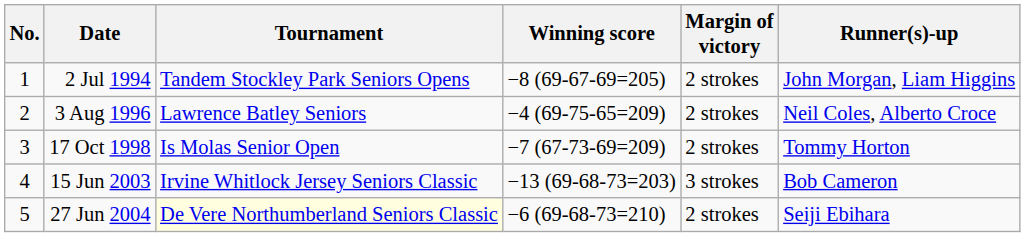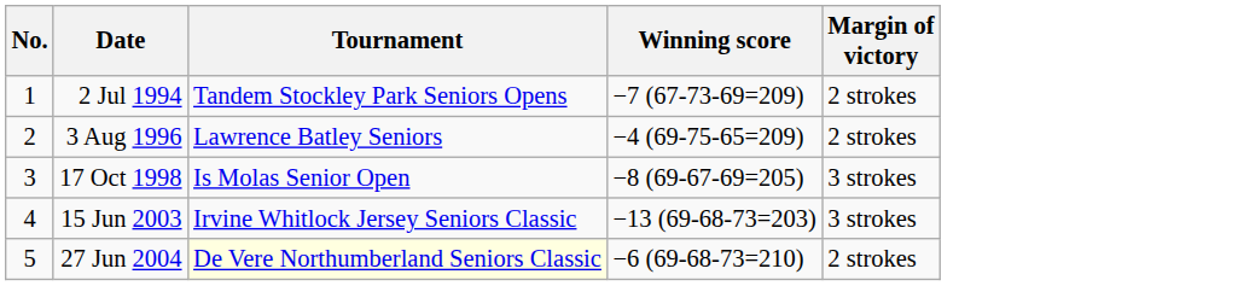 <table class="wikitable" style="font-size:95%;">
 <tr>
 <th>No.</th>
 <th>Date</th>
 <th>Tournament</th>
 <th>Winning score</th>
 <th>Margin of<br>victory</th>
-<th>Runner(s)-up</th>
 </tr>
 <tr>
 <td align=center>1</td>
 <td align=right>2 Jul <a href='#'>1994</a></td>
 <td><a href='#'>Tandem Stockley Park Seniors Opens</a></td>
-<td>−8 (69-67-69=205)</td>
+<td>−7 (67-73-69=209)</td>
 <td>2 strokes</td>
-<td> <a href='#'>John Morgan</a>,  <a href='#'>Liam Higgins</a></td>
 </tr>
 <tr>
 <td align=center>2</td>
 <td align=right>3 Aug <a href='#'>1996</a></td>
 <td><a href='#'>Lawrence Batley Seniors</a></td>
 <td>−4 (69-75-65=209)</td>
 <td>2 strokes</td>
-<td> <a href='#'>Neil Coles</a>,  <a href='#'>Alberto Croce</a></td>
 </tr>
 <tr>
 <td align=center>3</td>
 <td align=right>17 Oct <a href='#'>1998</a></td>
 <td><a href='#'>Is Molas Senior Open</a></td>
-<td>−7 (67-73-69=209)</td>
-<td>2 strokes</td>
-<td> <a href='#'>Tommy Horton</a></td>
+<td>−8 (69-67-69=205)</td>
+<td>3 strokes</td>
 </tr>
 <tr>
 <td align=center>4</td>
 <td align=right>15 Jun <a href='#'>2003</a></td>
 <td><a href='#'>Irvine Whitlock Jersey Seniors Classic</a></td>
 <td>−13 (69-68-73=203)</td>
 <td>3 strokes</td>
-<td> <a href='#'>Bob Cameron</a></td>
 </tr>
 <tr>
 <td align=center>5</td>
 <td align=right>27 Jun <a href='#'>2004</a></td>
 <td style="background: lightyellow;"><a href='#'>De Vere Northumberland Seniors Classic</a></td>
 <td>−6 (69-68-73=210)</td>
 <td>2 strokes</td>
-<td> <a href='#'>Seiji Ebihara</a></td>
 </tr>
 </table>
